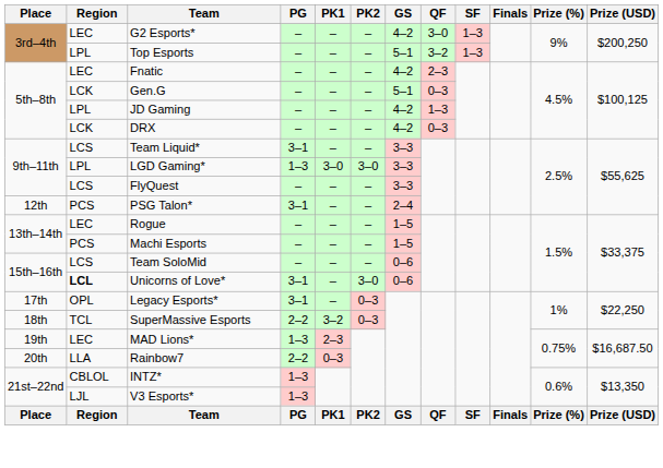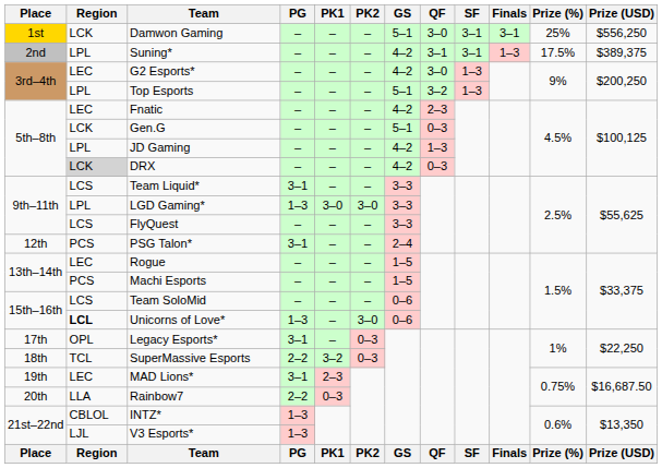 <table class="wikitable" style="text-align: center; white-space:nowrap">
 <tr>
 <th width="65px">Place</th>
 <th width="75px">Region</th>
 <th width="200px">Team</th>
 <th width="40px" title="Play-in Groups">PG</th>
 <th width="40px" title="Play-in Knockouts Round 1">PK1</th>
 <th width="40px" title="Play-in Knockouts Round 2">PK2</th>
 <th width="40px" title="Group stage">GS</th>
 <th width="40px" title="Quarterfinals">QF</th>
 <th width="40px" title="Semifinals">SF</th>
 <th width="40px">Finals</th>
 <th>Prize (%)</th>
 <th>Prize (USD)</th>
+</tr>
+<tr>
+<td style="background: gold;">1st</td>
+<td style="text-align: left;" title="League of Legends Champions Korea">LCK</td>
+<td style="text-align: left;"> Damwon Gaming</td>
+<td bgcolor="#cfc">–</td>
+<td bgcolor="#cfc">–</td>
+<td bgcolor="#cfc">–</td>
+<td bgcolor="#cfc">5–1</td>
+<td bgcolor="#cfc">3–0</td>
+<td bgcolor="#cfc">3–1</td>
+<td bgcolor="#cfc">3–1</td>
+<td>25%</td>
+<td>$556,250</td>
+</tr>
+<tr>
+<td style="background: silver;">2nd</td>
+<td style="text-align: left;" title="League of Legends Pro League">LPL</td>
+<td style="text-align: left;"> Suning*</td>
+<td bgcolor="#cfc">–</td>
+<td bgcolor="#cfc">–</td>
+<td bgcolor="#cfc">–</td>
+<td bgcolor="#cfc">4–2</td>
+<td bgcolor="#cfc">3–1</td>
+<td bgcolor="#cfc">3–1</td>
+<td bgcolor="#fcc">1–3</td>
+<td>17.5%</td>
+<td>$389,375</td>
 </tr>
 <tr>
 <td rowspan="2" style="background: #c96;">3rd–4th</td>
 <td style="text-align: left;" title="League of Legends European Championship">LEC</td>
 <td style="text-align: left;"> G2 Esports*</td>
 <td bgcolor="#cfc">–</td>
 <td bgcolor="#cfc">–</td>
 <td bgcolor="#cfc">–</td>
 <td bgcolor="#cfc">4–2</td>
 <td bgcolor="#cfc">3–0</td>
 <td bgcolor="#fcc">1–3</td>
 <td rowspan="2"></td>
 <td rowspan="2">9%</td>
 <td rowspan="2">$200,250</td>
 </tr>
 <tr>
 <td style="text-align: left;" title="League of Legends Pro League">LPL</td>
 <td style="text-align: left;"> Top Esports</td>
 <td bgcolor="#cfc">–</td>
 <td bgcolor="#cfc">–</td>
 <td bgcolor="#cfc">–</td>
 <td bgcolor="#cfc">5–1</td>
 <td bgcolor="#cfc">3–2</td>
 <td bgcolor="#fcc">1–3</td>
 </tr>
 <tr>
 <td rowspan="4">5th–8th</td>
 <td style="text-align: left;" title="League of Legends European Championship">LEC</td>
 <td style="text-align: left;"> Fnatic</td>
 <td bgcolor="#cfc">–</td>
 <td bgcolor="#cfc">–</td>
 <td bgcolor="#cfc">–</td>
 <td bgcolor="#cfc">4–2</td>
 <td bgcolor="#fcc">2–3</td>
 <td rowspan="4"></td>
 <td rowspan="4"></td>
 <td rowspan="4">4.5%</td>
 <td rowspan="4">$100,125</td>
 </tr>
 <tr>
 <td style="text-align: left;" title="League of Legends Champions Korea">LCK</td>
 <td style="text-align: left;"> Gen.G</td>
 <td bgcolor="#cfc">–</td>
 <td bgcolor="#cfc">–</td>
 <td bgcolor="#cfc">–</td>
 <td bgcolor="#cfc">5–1</td>
 <td bgcolor="#fcc">0–3</td>
 </tr>
 <tr>
 <td style="text-align: left;" title="League of Legends Pro League">LPL</td>
 <td style="text-align: left;"> JD Gaming</td>
 <td bgcolor="#cfc">–</td>
 <td bgcolor="#cfc">–</td>
 <td bgcolor="#cfc">–</td>
 <td bgcolor="#cfc">4–2</td>
 <td bgcolor="#fcc">1–3</td>
 </tr>
 <tr>
-<td style="text-align: left;" title="League of Legends Champions Korea">LCK</td>
+<td style="background: lightgrey; text-align: left;" title="League of Legends Champions Korea">LCK</td>
 <td style="text-align: left;"> DRX</td>
 <td bgcolor="#cfc">–</td>
 <td bgcolor="#cfc">–</td>
 <td bgcolor="#cfc">–</td>
 <td bgcolor="#cfc">4–2</td>
 <td bgcolor="#fcc">0–3</td>
 </tr>
 <tr>
 <td rowspan="3">9th–11th</td>
 <td style="text-align: left;" title="League of Legends Championship Series">LCS</td>
 <td style="text-align: left;"> Team Liquid*</td>
 <td bgcolor="#cfc">3–1</td>
 <td bgcolor="#cfc">–</td>
 <td bgcolor="#cfc">–</td>
 <td bgcolor="#fcc">3–3</td>
 <td rowspan="4"></td>
 <td rowspan="4"></td>
 <td rowspan="4"></td>
 <td rowspan="4">2.5%</td>
 <td rowspan="4">$55,625</td>
 </tr>
 <tr>
 <td style="text-align: left;" title="League of Legends Pro League">LPL</td>
 <td style="text-align: left;"> LGD Gaming*</td>
 <td bgcolor="#cfc">1–3</td>
 <td bgcolor="#cfc">3–0</td>
 <td bgcolor="#cfc">3–0</td>
 <td bgcolor="#fcc">3–3</td>
 </tr>
 <tr>
 <td style="text-align: left;" title="League of Legends Championship Series">LCS</td>
 <td style="text-align: left;"> FlyQuest</td>
 <td bgcolor="#cfc">–</td>
 <td bgcolor="#cfc">–</td>
 <td bgcolor="#cfc">–</td>
 <td bgcolor="#fcc">3–3</td>
 </tr>
 <tr>
 <td>12th</td>
 <td style="text-align: left;" title="Pacific Championship Series">PCS</td>
 <td style="text-align: left;"> PSG Talon*</td>
 <td bgcolor="#cfc">3–1</td>
 <td bgcolor="#cfc">–</td>
 <td bgcolor="#cfc">–</td>
 <td bgcolor="#fcc">2–4</td>
 </tr>
 <tr>
 <td rowspan="2">13th–14th</td>
 <td style="text-align: left;"title="League of Legends European Championship">LEC</td>
 <td style="text-align: left;"> Rogue</td>
 <td bgcolor="#cfc">–</td>
 <td bgcolor="#cfc">–</td>
 <td bgcolor="#cfc">–</td>
 <td bgcolor="#fcc">1–5</td>
 <td rowspan="4"></td>
 <td rowspan="4"></td>
 <td rowspan="4"></td>
 <td rowspan="4">1.5%</td>
 <td rowspan="4">$33,375</td>
 </tr>
 <tr>
 <td style="text-align: left;" title="Pacific Championship Series">PCS</td>
 <td style="text-align: left;"> Machi Esports</td>
 <td bgcolor="#cfc">–</td>
 <td bgcolor="#cfc">–</td>
 <td bgcolor="#cfc">–</td>
 <td bgcolor="#fcc">1–5</td>
 </tr>
 <tr>
 <td rowspan="2">15th–16th</td>
 <td style="text-align: left;"title="League of Legends Championship Series">LCS</td>
 <td style="text-align: left;"> Team SoloMid</td>
 <td bgcolor="#cfc">–</td>
 <td bgcolor="#cfc">–</td>
 <td bgcolor="#cfc">–</td>
 <td bgcolor="#fcc">0–6</td>
 </tr>
 <tr>
 <td style="text-align: left;" title="League of Legends Continental League"><strong>LCL</strong></td>
 <td style="text-align: left;"> Unicorns of Love*</td>
-<td bgcolor="#cfc">3–1</td>
+<td bgcolor="#cfc">1–3</td>
 <td bgcolor="#cfc">–</td>
 <td bgcolor="#cfc">3–0</td>
 <td bgcolor="#fcc">0–6</td>
 </tr>
 <tr>
 <td>17th</td>
 <td style="text-align: left;" title="Oceanic Pro League">OPL</td>
 <td style="text-align: left;"> Legacy Esports*</td>
 <td bgcolor="#cfc">3–1</td>
 <td bgcolor="#cfc">–</td>
 <td bgcolor="#fcc">0–3</td>
 <td rowspan="6"></td>
 <td rowspan="6"></td>
 <td rowspan="6"></td>
 <td rowspan="6"></td>
 <td rowspan="2">1%</td>
 <td rowspan="2">$22,250</td>
 </tr>
 <tr>
 <td>18th</td>
 <td style="text-align: left;"title="Turkish Championship League">TCL</td>
 <td style="text-align: left;"> SuperMassive Esports</td>
 <td bgcolor="#cfc">2–2</td>
 <td bgcolor="#cfc">3–2</td>
 <td bgcolor="#fcc">0–3</td>
 </tr>
 <tr>
 <td>19th</td>
 <td style="text-align: left;" title="League of Legends European Championship">LEC</td>
 <td style="text-align: left;"> MAD Lions*</td>
-<td bgcolor="#cfc">1–3</td>
+<td bgcolor="#cfc">3–1</td>
 <td bgcolor="#fcc">2–3</td>
 <td rowspan="4"></td>
 <td rowspan="2">0.75%</td>
 <td rowspan="2">$16,687.50</td>
 </tr>
 <tr>
 <td>20th</td>
 <td style="text-align: left;" title="Liga Latinoamérica">LLA</td>
 <td style="text-align: left;"> Rainbow7</td>
 <td bgcolor="#cfc">2–2</td>
 <td bgcolor="#fcc">0–3</td>
 </tr>
 <tr>
 <td rowspan="2">21st–22nd</td>
 <td style="text-align: left;" title="Campeonato Brasileiro de League of Legends">CBLOL</td>
 <td style="text-align: left;"> INTZ*</td>
 <td bgcolor="#fcc">1–3</td>
 <td rowspan="2"></td>
 <td rowspan="2">0.6%</td>
 <td rowspan="2">$13,350</td>
 </tr>
 <tr>
 <td style="text-align: left;" title="League of Legends Japan League">LJL</td>
 <td style="text-align: left;"> V3 Esports*</td>
 <td bgcolor="#fcc">1–3</td>
 </tr>
 <tr>
 <th>Place</th>
 <th>Region</th>
 <th>Team</th>
 <th title="Play-in Groups">PG</th>
 <th title="Play-in Knockouts Round 1">PK1</th>
 <th title="Play-in Knockouts Round 2">PK2</th>
 <th title="Group stage">GS</th>
 <th title="Quarterfinals">QF</th>
 <th title="Semifinals">SF</th>
 <th>Finals</th>
 <th>Prize (%)</th>
 <th>Prize (USD)</th>
 </tr>
 </table>
